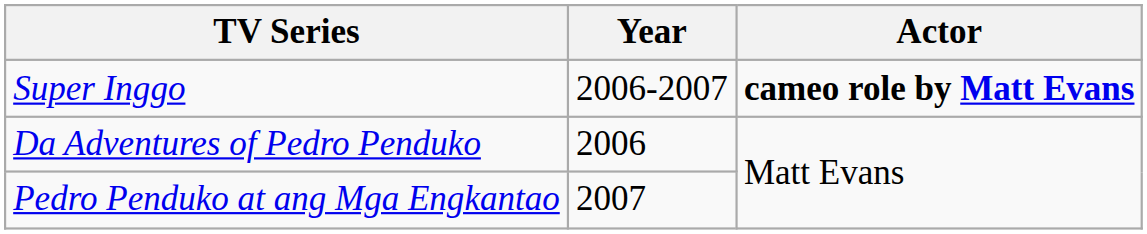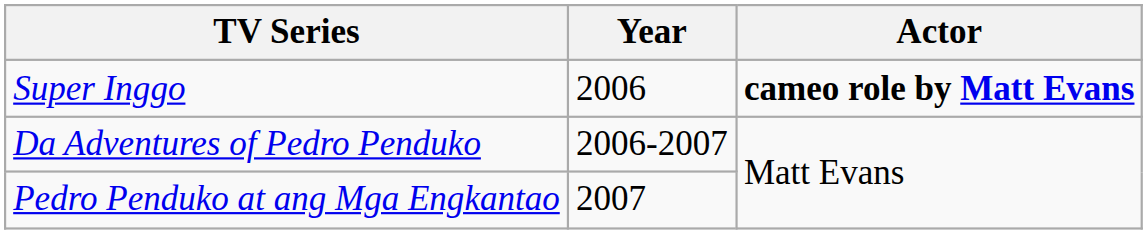 <table class="wikitable sortable">
 <tr>
 <th>TV Series</th>
 <th>Year</th>
 <th>Actor</th>
 </tr>
 <tr>
 <td><em><a href='#'>Super Inggo</a></em></td>
-<td>2006-2007</td>
+<td>2006</td>
 <td><strong>cameo role by <a href='#'>Matt Evans</a></strong></td>
 </tr>
 <tr>
 <td><em><a href='#'>Da Adventures of Pedro Penduko</a></em></td>
-<td>2006</td>
+<td>2006-2007</td>
 <td rowspan=2>Matt Evans</td>
 </tr>
 <tr>
 <td><em><a href='#'>Pedro Penduko at ang Mga Engkantao</a></em></td>
 <td>2007</td>
 </tr>
 </table>
